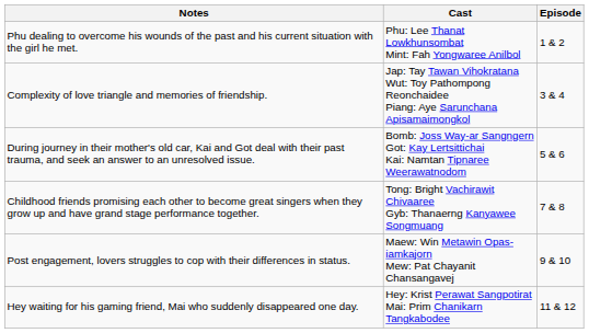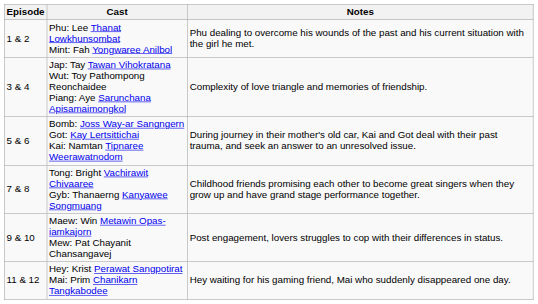 <table class="wikitable">
 <tr>
+<th>Episode</th>
+<th>Cast</th>
 <th>Notes</th>
-<th>Cast</th>
-<th>Episode</th>
 </tr>
 <tr>
+<td>1 & 2</td>
+<td>Phu: Lee <a href='#'>Thanat Lowkhunsombat</a><br> Mint: Fah <a href='#'>Yongwaree Anilbol</a></td>
 <td>Phu dealing to overcome his wounds of the past and his current situation with the girl he met.</td>
-<td>Phu: Lee <a href='#'>Thanat Lowkhunsombat</a><br> Mint: Fah <a href='#'>Yongwaree Anilbol</a></td>
-<td>1 & 2</td>
 </tr>
 <tr>
+<td>3 & 4</td>
+<td>Jap: Tay <a href='#'>Tawan Vihokratana</a><br> Wut: Toy Pathompong Reonchaidee <br> Piang: Aye <a href='#'>Sarunchana Apisamaimongkol</a></td>
 <td>Complexity of love triangle and memories of friendship.</td>
-<td>Jap: Tay <a href='#'>Tawan Vihokratana</a><br> Wut: Toy Pathompong Reonchaidee <br> Piang: Aye <a href='#'>Sarunchana Apisamaimongkol</a></td>
-<td>3 & 4</td>
 </tr>
 <tr>
+<td>5 & 6</td>
+<td>Bomb: <a href='#'>Joss Way-ar Sangngern</a><br>Got: <a href='#'>Kay Lertsittichai</a> <br> Kai: Namtan <a href='#'>Tipnaree Weerawatnodom</a></td>
 <td>During journey in their mother's old car, Kai and Got deal with their past trauma,  and seek an answer to an unresolved issue.</td>
-<td>Bomb: <a href='#'>Joss Way-ar Sangngern</a><br>Got: <a href='#'>Kay Lertsittichai</a> <br> Kai: Namtan <a href='#'>Tipnaree Weerawatnodom</a></td>
-<td>5 & 6</td>
 </tr>
 <tr>
+<td>7 & 8</td>
+<td>Tong: Bright <a href='#'>Vachirawit Chivaaree</a><br> Gyb: Thanaerng <a href='#'>Kanyawee Songmuang</a></td>
 <td>Childhood friends promising each other to become great singers when they grow up and have grand stage performance together.</td>
-<td>Tong: Bright <a href='#'>Vachirawit Chivaaree</a><br> Gyb: Thanaerng <a href='#'>Kanyawee Songmuang</a></td>
-<td>7 & 8</td>
 </tr>
 <tr>
+<td>9 & 10</td>
+<td>Maew: Win <a href='#'>Metawin Opas-iamkajorn</a><br> Mew: Pat Chayanit Chansangavej</td>
 <td>Post engagement, lovers struggles to cop with their differences in status.</td>
-<td>Maew: Win <a href='#'>Metawin Opas-iamkajorn</a><br> Mew: Pat Chayanit Chansangavej</td>
-<td>9 & 10</td>
 </tr>
 <tr>
+<td>11 & 12</td>
+<td>Hey: Krist <a href='#'>Perawat Sangpotirat</a><br> Mai: Prim <a href='#'>Chanikarn Tangkabodee</a></td>
 <td>Hey waiting for his gaming friend, Mai who suddenly disappeared one day.</td>
-<td>Hey: Krist <a href='#'>Perawat Sangpotirat</a><br> Mai: Prim <a href='#'>Chanikarn Tangkabodee</a></td>
-<td>11 & 12</td>
 </tr>
 </table>
